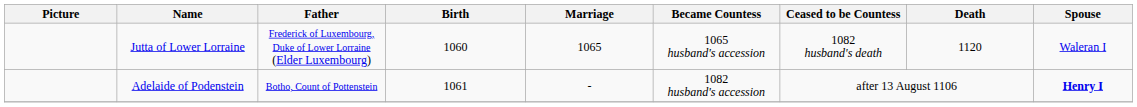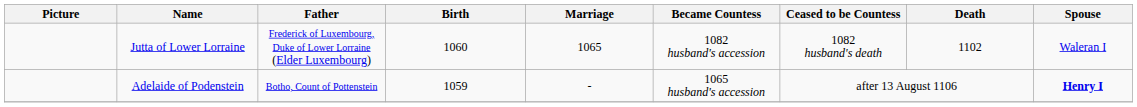 <table width=95% class="wikitable">
 <tr>
 <th width = "8%">Picture</th>
 <th width = "10%">Name</th>
 <th width = "9%">Father</th>
 <th width = "10%">Birth</th>
 <th width = "9%">Marriage</th>
 <th width = "9%">Became Countess</th>
 <th width = "9%">Ceased to be Countess</th>
 <th width = "9%">Death</th>
 <th width = "7%">Spouse</th>
 </tr>
 <tr>
 <td align="center"></td>
 <td align="center"><a href='#'>Jutta of Lower Lorraine</a></td>
 <td align="center"><small><a href='#'>Frederick of Luxembourg, Duke of Lower Lorraine</a></small><br>(<a href='#'>Elder Luxembourg</a>)</td>
 <td align="center">1060</td>
 <td align="center">1065</td>
-<td align="center">1065<br><em>husband's accession</em></td>
+<td align="center">1082<br><em>husband's accession</em></td>
 <td align="center">1082<br><em>husband's death</em></td>
-<td align="center">1120</td>
+<td align="center">1102</td>
 <td align="center"><a href='#'>Waleran I</a></td>
 </tr>
 <tr>
 <td align="center"></td>
 <td align="center"><a href='#'>Adelaide of Podenstein</a></td>
 <td align="center"><small><a href='#'>Botho, Count of Pottenstein</a></small></td>
-<td align="center">1061</td>
+<td align="center">1059</td>
 <td align="center">-</td>
-<td align="center">1082<br><em>husband's accession</em></td>
+<td align="center">1065<br><em>husband's accession</em></td>
 <td align="center" colspan="2">after 13 August 1106</td>
 <td align="center"><strong><a href='#'>Henry I</a></strong></td>
 </tr>
 <tr>
 </tr>
 </table>
